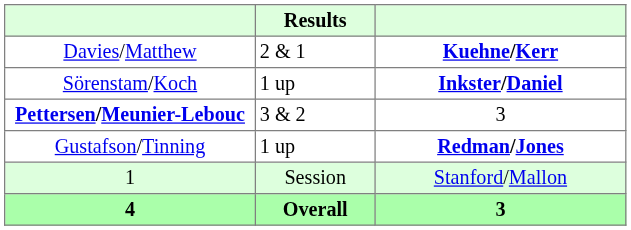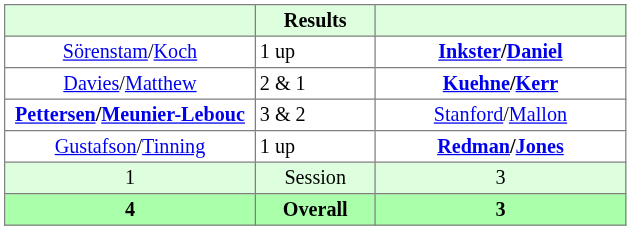 <table border="1" cellpadding="3" style="border-collapse:collapse; text-align:center;">
 <tr style="background:#dfd;">
 <th style="width:12em;"></th>
 <th style="width:5.5em;">Results</th>
 <th style="width:12em;"></th>
 </tr>
 <tr>
+<td><a href='#'>Sörenstam</a>/<a href='#'>Koch</a></td>
+<td align=left> 1 up</td>
+<td><strong><a href='#'>Inkster</a>/<a href='#'>Daniel</a></strong></td>
+</tr>
+<tr>
 <td><a href='#'>Davies</a>/<a href='#'>Matthew</a></td>
 <td align=left> 2 & 1</td>
 <td><strong><a href='#'>Kuehne</a>/<a href='#'>Kerr</a></strong></td>
 </tr>
 <tr>
-<td><a href='#'>Sörenstam</a>/<a href='#'>Koch</a></td>
-<td align=left> 1 up</td>
-<td><strong><a href='#'>Inkster</a>/<a href='#'>Daniel</a></strong></td>
-</tr>
-<tr>
 <td><strong><a href='#'>Pettersen</a>/<a href='#'>Meunier-Lebouc</a></strong></td>
 <td align=left> 3 & 2</td>
-<td>3</td>
+<td><a href='#'>Stanford</a>/<a href='#'>Mallon</a></td>
 </tr>
 <tr>
 <td><a href='#'>Gustafson</a>/<a href='#'>Tinning</a></td>
 <td align=left> 1 up</td>
 <td><strong><a href='#'>Redman</a>/<a href='#'>Jones</a></strong></td>
 </tr>
 <tr style="background:#dfd;">
 <td>1</td>
 <td>Session</td>
-<td><a href='#'>Stanford</a>/<a href='#'>Mallon</a></td>
+<td>3</td>
 </tr>
 <tr style="background:#afa;">
 <th>4</th>
 <th>Overall</th>
 <th>3</th>
 </tr>
 </table>
